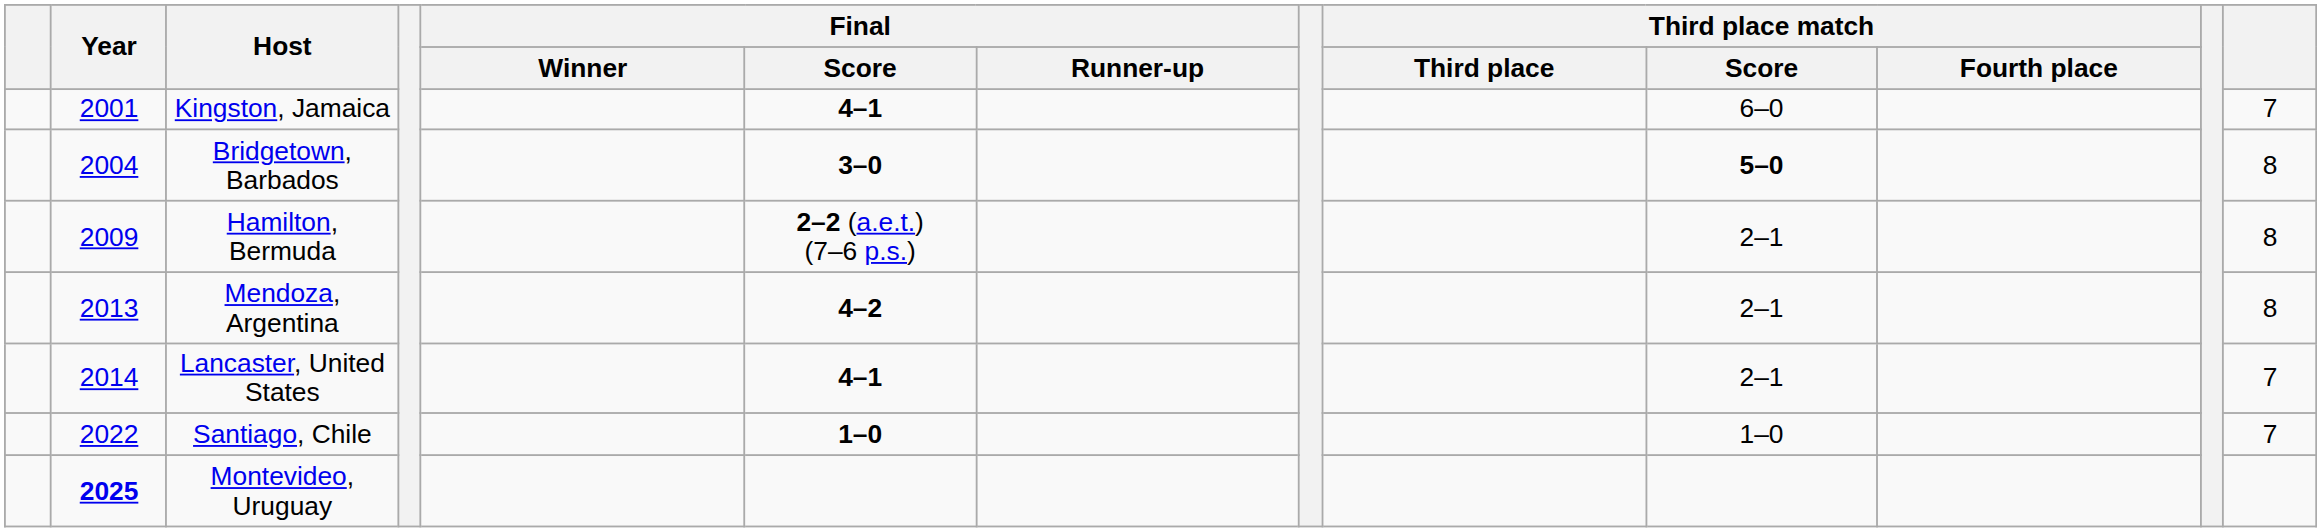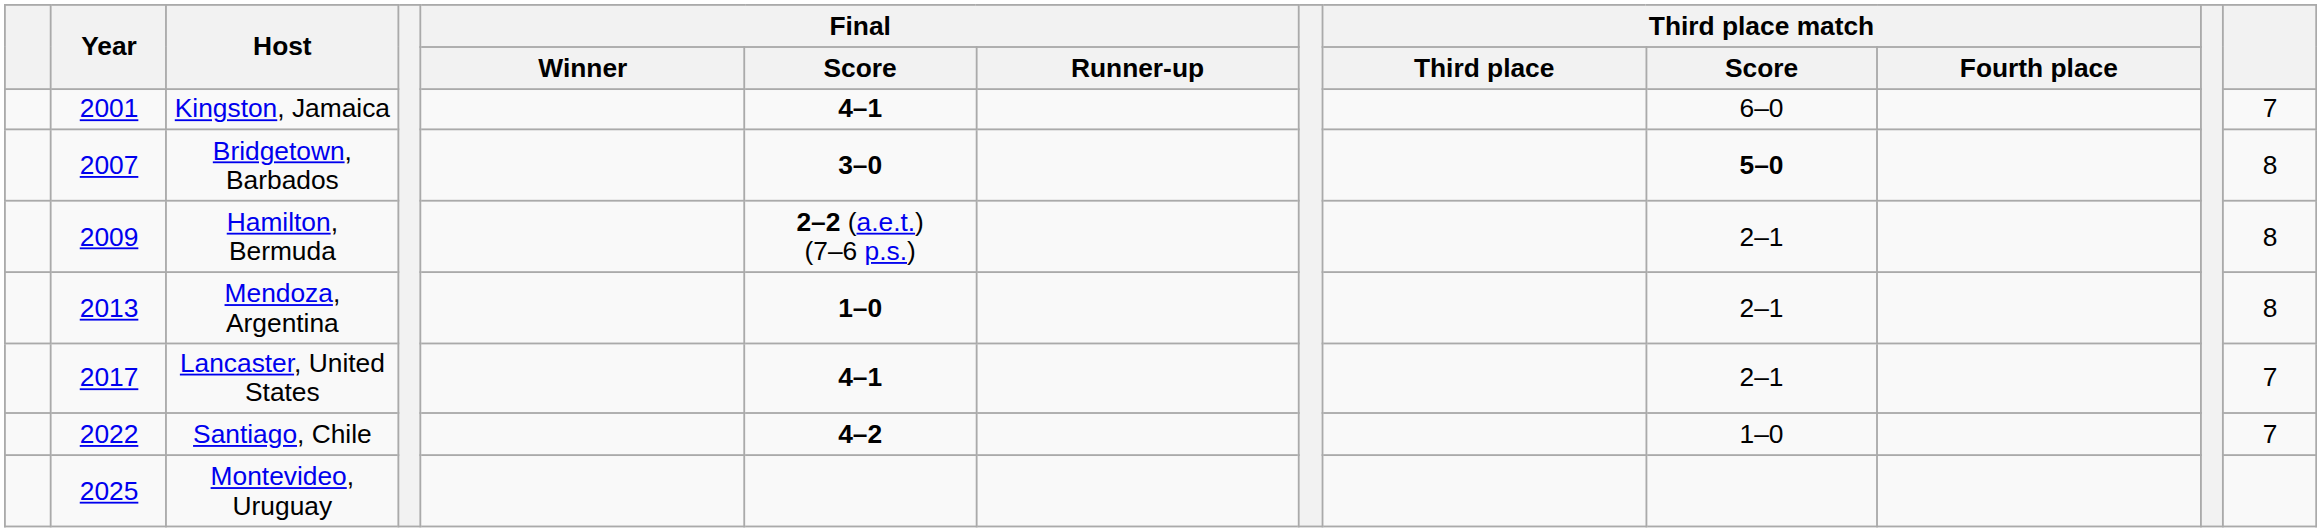 <table class="wikitable" style="text-align:center;width:100%; font-size:90%;">
 <tr>
 <th rowspan=2 width=%></th>
 <th rowspan=2 width=5%>Year</th>
 <th rowspan=2 width=10%>Host</th>
 <th width=1% rowspan=9></th>
 <th colspan=3>Final</th>
 <th width=1% rowspan=9></th>
 <th colspan=3>Third place match</th>
 <th width=1% rowspan=9></th>
 <th width=4% rowspan=2></th>
 </tr>
 <tr>
 <th width=14%>Winner</th>
 <th width=10%>Score</th>
 <th width=14%>Runner-up</th>
 <th width=14%>Third place</th>
 <th width=10%>Score</th>
 <th width=14%>Fourth place</th>
 </tr>
 <tr>
 <td></td>
 <td><a href='#'>2001</a></td>
 <td><a href='#'>Kingston</a>, Jamaica</td>
 <td><strong></strong></td>
 <td><strong>4–1</strong></td>
 <td></td>
 <td></td>
 <td>6–0</td>
 <td></td>
 <td>7</td>
 </tr>
 <tr>
 <td></td>
-<td><a href='#'>2004</a></td>
+<td><a href='#'>2007</a></td>
 <td><a href='#'>Bridgetown</a>, Barbados</td>
 <td><strong></strong></td>
 <td><strong>3–0</strong></td>
 <td></td>
 <td></td>
 <td><strong>5–0</strong></td>
 <td></td>
 <td>8</td>
 </tr>
 <tr>
 <td></td>
 <td><a href='#'>2009</a></td>
 <td><a href='#'>Hamilton</a>, Bermuda</td>
 <td><strong></strong></td>
 <td><strong>2–2</strong> (<a href='#'>a.e.t.</a>)<br>(7–6 <a href='#'>p.s.</a>)</td>
 <td></td>
 <td></td>
 <td>2–1</td>
 <td></td>
 <td>8</td>
 </tr>
 <tr>
 <td></td>
 <td><a href='#'>2013</a></td>
 <td><a href='#'>Mendoza</a>, Argentina</td>
 <td><strong></strong></td>
-<td><strong>4–2</strong></td>
+<td><strong>1–0</strong></td>
 <td></td>
 <td></td>
 <td>2–1</td>
 <td></td>
 <td>8</td>
 </tr>
 <tr>
 <td></td>
-<td><a href='#'>2014</a></td>
+<td><a href='#'>2017</a></td>
 <td><a href='#'>Lancaster</a>, United States</td>
 <td><strong></strong></td>
 <td><strong>4–1</strong></td>
 <td></td>
 <td></td>
 <td>2–1</td>
 <td></td>
 <td>7</td>
 </tr>
 <tr>
 <td></td>
 <td><a href='#'>2022</a></td>
 <td><a href='#'>Santiago</a>, Chile</td>
 <td><strong></strong></td>
-<td><strong>1–0</strong></td>
+<td><strong>4–2</strong></td>
 <td></td>
 <td></td>
 <td>1–0</td>
 <td></td>
 <td>7</td>
 </tr>
 <tr>
 <td></td>
-<td><strong><a href='#'>2025</a></strong></td>
+<td><a href='#'>2025</a></td>
 <td><a href='#'>Montevideo</a>, Uruguay</td>
 <td></td>
 <td></td>
 <td></td>
 <td></td>
 <td></td>
 <td></td>
 <td></td>
 </tr>
 </table>
